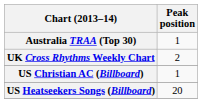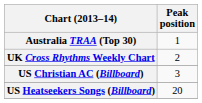 <table class="wikitable sortable plainrowheaders" style="text-align:center">
 <tr>
 <th scope="col">Chart (2013–14)</th>
 <th scope="col">Peak<br>position</th>
 </tr>
 <tr>
 <th scope="row">Australia <a href='#'><em>TRAA</em></a> (Top 30)</th>
 <td style="text-align:center;">1</td>
 </tr>
 <tr>
 <th scope="row">UK <a href='#'><em> Cross Rhythms</em> Weekly Chart</a></th>
 <td style="text-align:center;">2</td>
 </tr>
 <tr>
 </tr>
 <tr>
 </tr>
 <tr>
 </tr>
 <tr>
 <th scope="row">US <a href='#'>Christian AC</a> (<em><a href='#'>Billboard</a></em>)</th>
-<td style="text-align:center;">1</td>
+<td style="text-align:center;">3</td>
 </tr>
 <tr>
 </tr>
 <tr>
 <th scope="row">US <a href='#'>Heatseekers Songs</a> (<em><a href='#'>Billboard</a></em>)</th>
 <td style="text-align:center;">20</td>
 </tr>
 <tr>
 </tr>
 </table>
